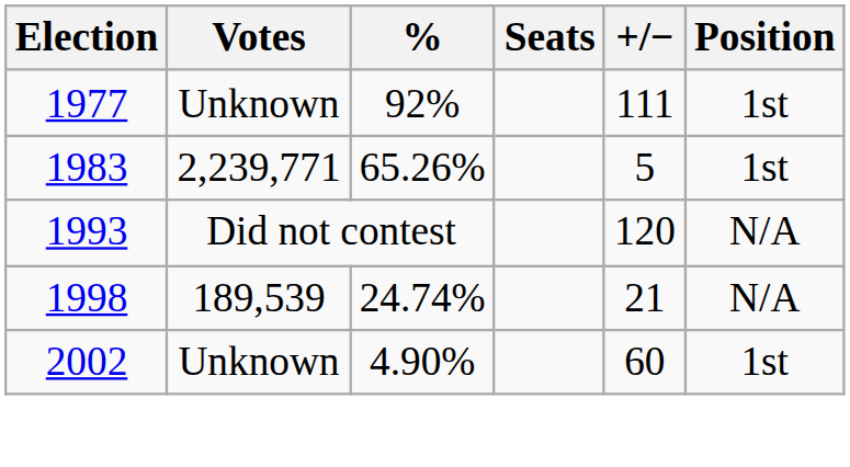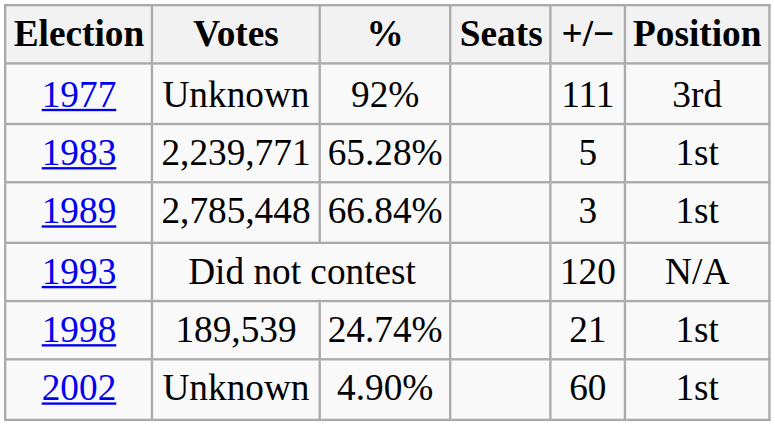 <table class="wikitable" style="text-align:center">
 <tr>
 <th>Election</th>
 <th>Votes</th>
 <th>%</th>
 <th>Seats</th>
 <th>+/−</th>
 <th>Position</th>
 </tr>
 <tr>
 <td><a href='#'>1977</a></td>
 <td>Unknown<br></td>
 <td>92%</td>
 <td></td>
 <td> 111</td>
-<td> 1st</td>
+<td> 3rd</td>
 </tr>
 <tr>
 <td><a href='#'>1983</a></td>
 <td>2,239,771</td>
-<td>65.26%</td>
+<td>65.28%</td>
 <td></td>
 <td> 5</td>
+<td> 1st</td>
+</tr>
+<tr>
+<td><a href='#'>1989</a></td>
+<td>2,785,448</td>
+<td>66.84%</td>
+<td></td>
+<td> 3</td>
 <td> 1st</td>
 </tr>
 <tr>
 <td><a href='#'>1993</a></td>
 <td colspan="2">Did not contest</td>
 <td></td>
 <td> 120</td>
 <td>N/A</td>
 </tr>
 <tr>
 <td><a href='#'>1998</a></td>
 <td>189,539</td>
 <td>24.74%</td>
 <td></td>
 <td> 21</td>
-<td>N/A</td>
+<td> 1st</td>
 </tr>
 <tr>
 <td><a href='#'>2002</a></td>
 <td>Unknown</td>
 <td>4.90%</td>
 <td></td>
 <td> 60</td>
 <td> 1st</td>
 </tr>
 </table>
